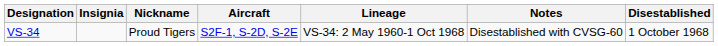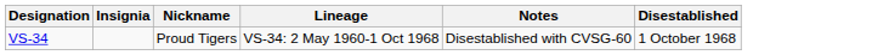 <table class="wikitable">
 <tr>
 <th>Designation</th>
 <th>Insignia</th>
 <th>Nickname</th>
-<th>Aircraft</th>
 <th>Lineage</th>
 <th>Notes</th>
 <th>Disestablished</th>
 </tr>
 <tr>
 <td><a href='#'>VS-34</a></td>
 <td></td>
 <td>Proud Tigers</td>
-<td><a href='#'>S2F-1, S-2D, S-2E</a></td>
 <td style="white-space: nowrap;">VS-34: 2 May 1960-1 Oct 1968</td>
 <td>Disestablished with CVSG-60</td>
 <td>1 October 1968</td>
 </tr>
 </table>
